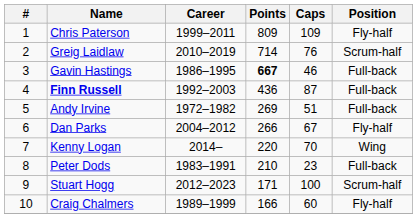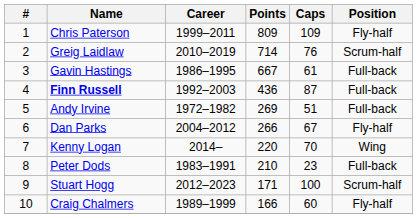 <table class="wikitable sortable" style="text-align:center;">
 <tr>
 <th width=50px>#</th>
 <th style="width:150px;">Name</th>
 <th style="width:100px;">Career</th>
 <th width=50px>Points</th>
 <th width=50px>Caps</th>
 <th width=100px>Position</th>
 </tr>
 <tr>
 <td>1</td>
 <td align="left"><a href='#'>Chris Paterson</a></td>
 <td>1999–2011</td>
 <td>809</td>
 <td>109</td>
 <td>Fly-half</td>
 </tr>
 <tr>
 <td>2</td>
 <td align="left"><a href='#'>Greig Laidlaw</a></td>
 <td>2010–2019</td>
 <td>714</td>
 <td>76</td>
 <td>Scrum-half</td>
 </tr>
 <tr>
 <td>3</td>
 <td align="left"><a href='#'>Gavin Hastings</a></td>
 <td>1986–1995</td>
-<td><strong>667</strong></td>
-<td>46</td>
+<td>667</td>
+<td>61</td>
 <td>Full-back</td>
 </tr>
 <tr>
 <td>4</td>
 <td align="left"><strong><a href='#'>Finn Russell</a></strong></td>
 <td>1992–2003</td>
 <td>436</td>
 <td>87</td>
 <td>Full-back</td>
 </tr>
 <tr>
 <td>5</td>
 <td align="left"><a href='#'>Andy Irvine</a></td>
 <td>1972–1982</td>
 <td>269</td>
 <td>51</td>
 <td>Full-back</td>
 </tr>
 <tr>
 <td>6</td>
 <td align="left"><a href='#'>Dan Parks</a></td>
 <td>2004–2012</td>
 <td>266</td>
 <td>67</td>
 <td>Fly-half</td>
 </tr>
 <tr>
 <td>7</td>
 <td align="left"><a href='#'>Kenny Logan</a></td>
 <td>2014–</td>
 <td>220</td>
 <td>70</td>
 <td>Wing</td>
 </tr>
 <tr>
 <td>8</td>
 <td align="left"><a href='#'>Peter Dods</a></td>
 <td>1983–1991</td>
 <td>210</td>
 <td>23</td>
 <td>Full-back</td>
 </tr>
 <tr>
 <td>9</td>
 <td align="left"><a href='#'>Stuart Hogg</a></td>
 <td>2012–2023</td>
 <td>171</td>
 <td>100</td>
 <td>Scrum-half</td>
 </tr>
 <tr>
 <td>10</td>
 <td align="left"><a href='#'>Craig Chalmers</a></td>
 <td>1989–1999</td>
 <td>166</td>
 <td>60</td>
 <td>Fly-half</td>
 </tr>
 <tr>
 </tr>
 </table>
